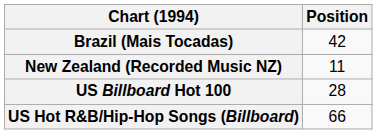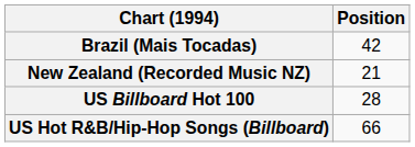 <table class="wikitable sortable plainrowheaders" style="text-align:center">
 <tr>
 <th scope="col">Chart (1994)</th>
 <th scope="col">Position</th>
 </tr>
 <tr>
 <th scope="row">Brazil (Mais Tocadas)</th>
 <td>42</td>
 </tr>
 <tr>
 <th scope="row">New Zealand (Recorded Music NZ)</th>
-<td>11</td>
+<td>21</td>
 </tr>
 <tr>
 <th scope="row">US <em>Billboard</em> Hot 100</th>
 <td>28</td>
 </tr>
 <tr>
 <th scope="row">US Hot R&B/Hip-Hop Songs (<em>Billboard</em>)</th>
 <td>66</td>
 </tr>
 </table>
